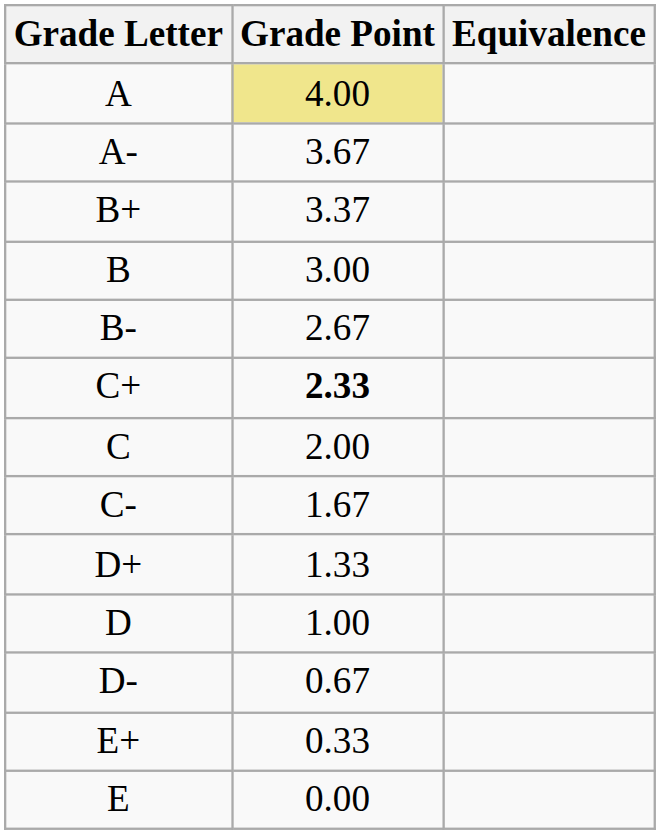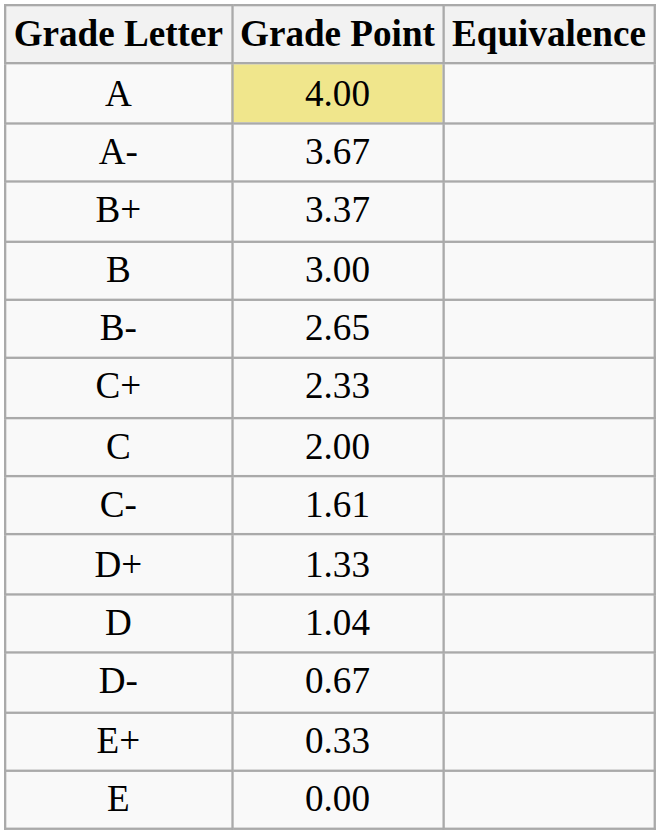 <table class="wikitable" style="text-align:center;">
 <tr>
 <th>Grade Letter</th>
 <th>Grade Point</th>
 <th>Equivalence</th>
 </tr>
 <tr>
 <td>A</td>
 <td style="background: khaki;">4.00</td>
 <td></td>
 </tr>
 <tr>
 <td>A-</td>
 <td>3.67</td>
 <td></td>
 </tr>
 <tr>
 <td>B+</td>
 <td>3.37</td>
 <td></td>
 </tr>
 <tr>
 <td>B</td>
 <td>3.00</td>
 <td></td>
 </tr>
 <tr>
 <td>B-</td>
-<td>2.67</td>
+<td>2.65</td>
 <td></td>
 </tr>
 <tr>
 <td>C+</td>
-<td><strong>2.33</strong></td>
+<td>2.33</td>
 <td></td>
 </tr>
 <tr>
 <td>C</td>
 <td>2.00</td>
 <td></td>
 </tr>
 <tr>
 <td>C-</td>
-<td>1.67</td>
+<td>1.61</td>
 <td></td>
 </tr>
 <tr>
 <td>D+</td>
 <td>1.33</td>
 <td></td>
 </tr>
 <tr>
 <td>D</td>
-<td>1.00</td>
+<td>1.04</td>
 <td></td>
 </tr>
 <tr>
 <td>D-</td>
 <td>0.67</td>
 <td></td>
 </tr>
 <tr>
 <td>E+</td>
 <td>0.33</td>
 <td></td>
 </tr>
 <tr>
 <td>E</td>
 <td>0.00</td>
 <td></td>
 </tr>
 </table>
